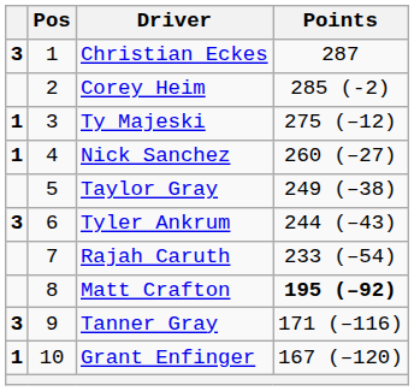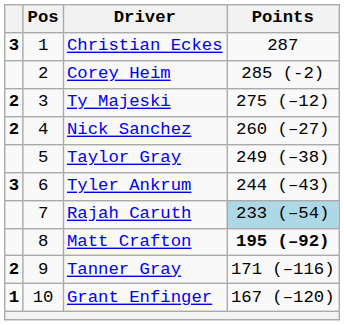 <table class="wikitable" style="font-size: 95%;">
 <tr>
 <th></th>
 <th>Pos</th>
 <th>Driver</th>
 <th>Points</th>
 </tr>
 <tr>
 <td align="left"> <strong>3</strong></td>
 <td style="text-align:center;">1</td>
 <td><a href='#'>Christian Eckes</a></td>
 <td style="text-align:center;">287</td>
 </tr>
 <tr>
 <td align="left"></td>
 <td style="text-align:center;">2</td>
 <td><a href='#'>Corey Heim</a></td>
 <td style="text-align:center;">285 (-2)</td>
 </tr>
 <tr>
-<td align="left"> <strong>1</strong></td>
+<td align="left"> <strong>2</strong></td>
 <td style="text-align:center;">3</td>
 <td><a href='#'>Ty Majeski</a></td>
 <td style="text-align:center;">275 (–12)</td>
 </tr>
 <tr>
-<td align="left"> <strong>1</strong></td>
+<td align="left"> <strong>2</strong></td>
 <td style="text-align:center;">4</td>
 <td><a href='#'>Nick Sanchez</a></td>
 <td style="text-align:center;">260 (–27)</td>
 </tr>
 <tr>
 <td align="left"></td>
 <td style="text-align:center;">5</td>
 <td><a href='#'>Taylor Gray</a></td>
 <td style="text-align:center;">249 (–38)</td>
 </tr>
 <tr>
 <td align="left"> <strong>3</strong></td>
 <td style="text-align:center;">6</td>
 <td><a href='#'>Tyler Ankrum</a></td>
 <td style="text-align:center;">244 (–43)</td>
 </tr>
 <tr>
 <td align="left"></td>
 <td style="text-align:center;">7</td>
 <td><a href='#'>Rajah Caruth</a></td>
-<td style="text-align:center;">233 (–54)</td>
+<td style="background: lightblue; text-align:center;">233 (–54)</td>
 </tr>
 <tr>
 <td align="left"></td>
 <td style="text-align:center;">8</td>
 <td><a href='#'>Matt Crafton</a></td>
 <td style="text-align:center;"><strong>195 (–92)</strong></td>
 </tr>
 <tr>
-<td align="left"> <strong>3</strong></td>
+<td align="left"> <strong>2</strong></td>
 <td style="text-align:center;">9</td>
 <td><a href='#'>Tanner Gray</a></td>
 <td style="text-align:center;">171 (–116)</td>
 </tr>
 <tr>
 <td align="left"> <strong>1</strong></td>
 <td style="text-align:center;">10</td>
 <td><a href='#'>Grant Enfinger</a></td>
 <td style="text-align:center;">167 (–120)</td>
 </tr>
 <tr class="sortbottom">
 <th colspan="9"></th>
 </tr>
 </table>
